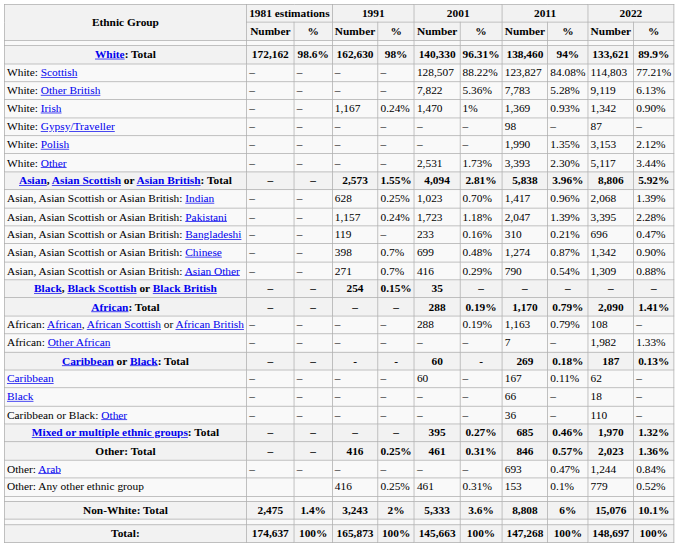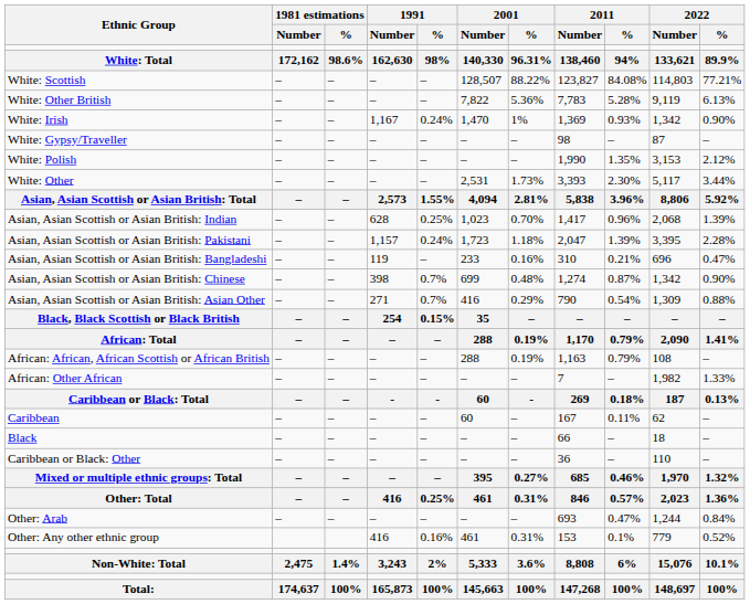 <table class="wikitable sortable">
 <tr>
 <th rowspan="2">Ethnic Group</th>
 <th colspan="2">1981 estimations</th>
 <th colspan="2">1991</th>
 <th colspan="2">2001</th>
 <th colspan="2">2011</th>
 <th colspan="2">2022</th>
 </tr>
 <tr>
 <th>Number</th>
 <th>%</th>
 <th>Number</th>
 <th>%</th>
 <th>Number</th>
 <th>%</th>
 <th>Number</th>
 <th>%</th>
 <th>Number</th>
 <th>%</th>
 </tr>
 <tr>
 <td></td>
 <td></td>
 <td></td>
 <td></td>
 <td></td>
 <td></td>
 <td></td>
 <td></td>
 <td></td>
 <td></td>
 <td></td>
 </tr>
 <tr>
 <th><a href='#'>White</a>: Total</th>
 <th>172,162</th>
 <th>98.6%</th>
 <th>162,630</th>
 <th>98%</th>
 <th>140,330</th>
 <th>96.31%</th>
 <th>138,460</th>
 <th>94%</th>
 <th>133,621</th>
 <th>89.9%</th>
 </tr>
 <tr>
 <td>White: <a href='#'>Scottish</a></td>
 <td>–</td>
 <td>–</td>
 <td>–</td>
 <td>–</td>
 <td>128,507</td>
 <td>88.22%</td>
 <td>123,827</td>
 <td>84.08%</td>
 <td>114,803</td>
 <td>77.21%</td>
 </tr>
 <tr>
 <td>White: <a href='#'>Other British</a></td>
 <td>–</td>
 <td>–</td>
 <td>–</td>
 <td>–</td>
 <td>7,822</td>
 <td>5.36%</td>
 <td>7,783</td>
 <td>5.28%</td>
 <td>9,119</td>
 <td>6.13%</td>
 </tr>
 <tr>
 <td>White: <a href='#'>Irish</a></td>
 <td>–</td>
 <td>–</td>
 <td>1,167</td>
 <td>0.24%</td>
 <td>1,470</td>
 <td>1%</td>
 <td>1,369</td>
 <td>0.93%</td>
 <td>1,342</td>
 <td>0.90%</td>
 </tr>
 <tr>
 <td>White: <a href='#'>Gypsy/Traveller</a></td>
 <td>–</td>
 <td>–</td>
 <td>–</td>
 <td>–</td>
 <td>–</td>
 <td>–</td>
 <td>98</td>
 <td>–</td>
 <td>87</td>
 <td>–</td>
 </tr>
 <tr>
 <td>White: <a href='#'>Polish</a></td>
 <td>–</td>
 <td>–</td>
 <td>–</td>
 <td>–</td>
 <td>–</td>
 <td>–</td>
 <td>1,990</td>
 <td>1.35%</td>
 <td>3,153</td>
 <td>2.12%</td>
 </tr>
 <tr>
 <td>White: <a href='#'>Other</a></td>
 <td>–</td>
 <td>–</td>
 <td>–</td>
 <td>–</td>
 <td>2,531</td>
 <td>1.73%</td>
 <td>3,393</td>
 <td>2.30%</td>
 <td>5,117</td>
 <td>3.44%</td>
 </tr>
 <tr>
 <th><a href='#'>Asian</a>, <a href='#'>Asian Scottish</a> or <a href='#'>Asian British</a>: Total</th>
 <th>–</th>
 <th>–</th>
 <th>2,573</th>
 <th>1.55%</th>
 <th>4,094</th>
 <th>2.81%</th>
 <th>5,838</th>
 <th>3.96%</th>
 <th>8,806</th>
 <th>5.92%</th>
 </tr>
 <tr>
 <td>Asian, Asian Scottish or Asian British: <a href='#'>Indian</a></td>
 <td>–</td>
 <td>–</td>
 <td>628</td>
 <td>0.25%</td>
 <td>1,023</td>
 <td>0.70%</td>
 <td>1,417</td>
 <td>0.96%</td>
 <td>2,068</td>
 <td>1.39%</td>
 </tr>
 <tr>
 <td>Asian, Asian Scottish or Asian British: <a href='#'>Pakistani</a></td>
 <td>–</td>
 <td>–</td>
 <td>1,157</td>
 <td>0.24%</td>
 <td>1,723</td>
 <td>1.18%</td>
 <td>2,047</td>
 <td>1.39%</td>
 <td>3,395</td>
 <td>2.28%</td>
 </tr>
 <tr>
 <td>Asian, Asian Scottish or Asian British: <a href='#'>Bangladeshi</a></td>
 <td>–</td>
 <td>–</td>
 <td>119</td>
 <td>–</td>
 <td>233</td>
 <td>0.16%</td>
 <td>310</td>
 <td>0.21%</td>
 <td>696</td>
 <td>0.47%</td>
 </tr>
 <tr>
 <td>Asian, Asian Scottish or Asian British: <a href='#'>Chinese</a></td>
 <td>–</td>
 <td>–</td>
 <td>398</td>
 <td>0.7%</td>
 <td>699</td>
 <td>0.48%</td>
 <td>1,274</td>
 <td>0.87%</td>
 <td>1,342</td>
 <td>0.90%</td>
 </tr>
 <tr>
 <td>Asian, Asian Scottish or Asian British: <a href='#'>Asian Other</a></td>
 <td>–</td>
 <td>–</td>
 <td>271</td>
 <td>0.7%</td>
 <td>416</td>
 <td>0.29%</td>
 <td>790</td>
 <td>0.54%</td>
 <td>1,309</td>
 <td>0.88%</td>
 </tr>
 <tr>
 <th><a href='#'>Black</a>, <a href='#'>Black Scottish</a> or <a href='#'>Black British</a></th>
 <th>–</th>
 <th>–</th>
 <th>254</th>
 <th>0.15%</th>
 <th>35</th>
 <th>–</th>
 <th>–</th>
 <th>–</th>
 <th>–</th>
 <th>–</th>
 </tr>
 <tr>
 <th><a href='#'>African</a>: Total</th>
 <th>–</th>
 <th>–</th>
 <th>–</th>
 <th>–</th>
 <th>288</th>
 <th>0.19%</th>
 <th>1,170</th>
 <th>0.79%</th>
 <th>2,090</th>
 <th>1.41%</th>
 </tr>
 <tr>
 <td>African: <a href='#'>African</a>, <a href='#'>African Scottish</a> or <a href='#'>African British</a></td>
 <td>–</td>
 <td>–</td>
 <td>–</td>
 <td>–</td>
 <td>288</td>
 <td>0.19%</td>
 <td>1,163</td>
 <td>0.79%</td>
 <td>108</td>
 <td>–</td>
 </tr>
 <tr>
 <td>African: <a href='#'>Other African</a></td>
 <td>–</td>
 <td>–</td>
 <td>–</td>
 <td>–</td>
 <td>–</td>
 <td>–</td>
 <td>7</td>
 <td>–</td>
 <td>1,982</td>
 <td>1.33%</td>
 </tr>
 <tr>
 <th><a href='#'>Caribbean</a> or <a href='#'>Black</a>: Total</th>
 <th>–</th>
 <th>–</th>
 <th>-</th>
 <th>-</th>
 <th>60</th>
 <th>-</th>
 <th>269</th>
 <th>0.18%</th>
 <th>187</th>
 <th>0.13%</th>
 </tr>
 <tr>
 <td><a href='#'>Caribbean</a></td>
 <td>–</td>
 <td>–</td>
 <td>–</td>
 <td>–</td>
 <td>60</td>
 <td>–</td>
 <td>167</td>
 <td>0.11%</td>
 <td>62</td>
 <td>–</td>
 </tr>
 <tr>
 <td><a href='#'>Black</a></td>
 <td>–</td>
 <td>–</td>
 <td>–</td>
 <td>–</td>
 <td>–</td>
 <td>–</td>
 <td>66</td>
 <td>–</td>
 <td>18</td>
 <td>–</td>
 </tr>
 <tr>
 <td>Caribbean or Black: <a href='#'>Other</a></td>
 <td>–</td>
 <td>–</td>
 <td>–</td>
 <td>–</td>
 <td>–</td>
 <td>–</td>
 <td>36</td>
 <td>–</td>
 <td>110</td>
 <td>–</td>
 </tr>
 <tr>
 <th><a href='#'>Mixed or multiple ethnic groups</a>: Total</th>
 <th>–</th>
 <th>–</th>
 <th>–</th>
 <th>–</th>
 <th>395</th>
 <th>0.27%</th>
 <th>685</th>
 <th>0.46%</th>
 <th>1,970</th>
 <th>1.32%</th>
 </tr>
 <tr>
 <th>Other: Total</th>
 <th>–</th>
 <th>–</th>
 <th>416</th>
 <th>0.25%</th>
 <th>461</th>
 <th>0.31%</th>
 <th>846</th>
 <th>0.57%</th>
 <th>2,023</th>
 <th>1.36%</th>
 </tr>
 <tr>
 <td>Other: <a href='#'>Arab</a></td>
 <td>–</td>
 <td>–</td>
 <td>–</td>
 <td>–</td>
 <td>–</td>
 <td>–</td>
 <td>693</td>
 <td>0.47%</td>
 <td>1,244</td>
 <td>0.84%</td>
 </tr>
 <tr>
 <td>Other: Any other ethnic group</td>
 <td></td>
 <td></td>
 <td>416</td>
-<td>0.25%</td>
+<td>0.16%</td>
 <td>461</td>
 <td>0.31%</td>
 <td>153</td>
 <td>0.1%</td>
 <td>779</td>
 <td>0.52%</td>
 </tr>
 <tr>
 <td></td>
 <td></td>
 <td></td>
 <td></td>
 <td></td>
 <td></td>
 <td></td>
 <td></td>
 <td></td>
 <td></td>
 <td></td>
 </tr>
 <tr>
 <th>Non-White: Total</th>
 <th>2,475</th>
 <th>1.4%</th>
 <th>3,243</th>
 <th>2%</th>
 <th>5,333</th>
 <th>3.6%</th>
 <th>8,808</th>
 <th>6%</th>
 <th>15,076</th>
 <th>10.1%</th>
 </tr>
 <tr>
 <td></td>
 <td></td>
 <td></td>
 <td></td>
 <td></td>
 <td></td>
 <td></td>
 <td></td>
 <td></td>
 <td></td>
 <td></td>
 </tr>
 <tr>
 <th>Total:</th>
 <th>174,637</th>
 <th>100%</th>
 <th>165,873</th>
 <th>100%</th>
 <th>145,663</th>
 <th>100%</th>
 <th>147,268</th>
 <th>100%</th>
 <th>148,697</th>
 <th>100%</th>
 </tr>
 </table>
